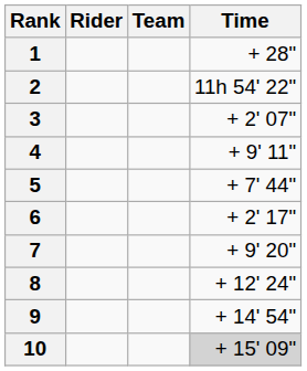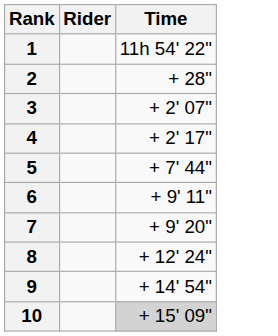 <table class="wikitable" margin-bottom:0;">
 <tr>
 <th scope="col">Rank</th>
 <th scope="col">Rider</th>
-<th scope="col">Team</th>
 <th scope="col">Time</th>
 </tr>
 <tr>
 <th scope="row">1</th>
 <td> </td>
+<td align="right">11h 54' 22"</td>
+</tr>
+<tr>
+<th scope="row">2</th>
 <td></td>
 <td align="right">+ 28"</td>
 </tr>
 <tr>
-<th scope="row">2</th>
-<td></td>
-<td></td>
-<td align="right">11h 54' 22"</td>
-</tr>
-<tr>
 <th scope="row">3</th>
-<td></td>
 <td></td>
 <td align="right">+ 2' 07"</td>
 </tr>
 <tr>
 <th scope="row">4</th>
 <td></td>
-<td></td>
-<td align="right">+ 9' 11"</td>
+<td align="right">+ 2' 17"</td>
 </tr>
 <tr>
 <th scope="row">5</th>
-<td></td>
 <td></td>
 <td align="right">+ 7' 44"</td>
 </tr>
 <tr>
 <th scope="row">6</th>
 <td></td>
-<td></td>
-<td align="right">+ 2' 17"</td>
+<td align="right">+ 9' 11"</td>
 </tr>
 <tr>
 <th scope="row">7</th>
-<td></td>
 <td></td>
 <td align="right">+ 9' 20"</td>
 </tr>
 <tr>
 <th scope="row">8</th>
 <td></td>
-<td></td>
 <td align="right">+ 12' 24"</td>
 </tr>
 <tr>
 <th scope="row">9</th>
-<td></td>
 <td></td>
 <td align="right">+ 14' 54"</td>
 </tr>
 <tr>
 <th scope="row">10</th>
 <td></td>
-<td></td>
 <td align="right" style="background: lightgrey;">+ 15' 09"</td>
 </tr>
 </table>
